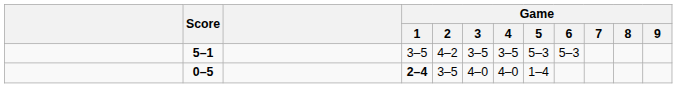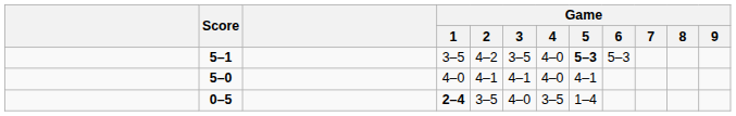 <table class="wikitable" style="text-align: center;">
 <tr>
 <th rowspan=2 align="right" width="270"></th>
 <th rowspan=2 width="45">Score</th>
 <th rowspan=2 align="left" width="270"></th>
 <th colspan=9>Game</th>
 </tr>
 <tr>
 <th width="35">1</th>
 <th width="35">2</th>
 <th width="35">3</th>
 <th width="35">4</th>
 <th width="35">5</th>
 <th width="35">6</th>
 <th width="35">7</th>
 <th width="35">8</th>
 <th width="35">9</th>
 </tr>
 <tr>
 <td align=left><strong><br></strong></td>
 <td align=center><strong>5–1</strong></td>
 <td align=left><br></td>
 <td>3–5</td>
 <td>4–2</td>
 <td>3–5</td>
-<td>3–5</td>
+<td>4–0</td>
+<td><strong>5–3</strong></td>
 <td>5–3</td>
-<td>5–3</td>
+<td></td>
+<td></td>
+<td></td>
+</tr>
+<tr>
+<td align=left><strong><br></strong></td>
+<td align=center><strong>5–0</strong></td>
+<td align=left><br></td>
+<td>4–0</td>
+<td>4–1</td>
+<td>4–1</td>
+<td>4–0</td>
+<td>4–1</td>
+<td></td>
 <td></td>
 <td></td>
 <td></td>
 </tr>
 <tr>
 <td align=left><br></td>
 <td align=center><strong>0–5</strong></td>
 <td align=left><strong><br></strong></td>
 <td><strong>2–4</strong></td>
 <td>3–5</td>
 <td>4–0</td>
-<td>4–0</td>
+<td>3–5</td>
 <td>1–4</td>
 <td></td>
 <td></td>
 <td></td>
 <td></td>
 </tr>
 </table>
